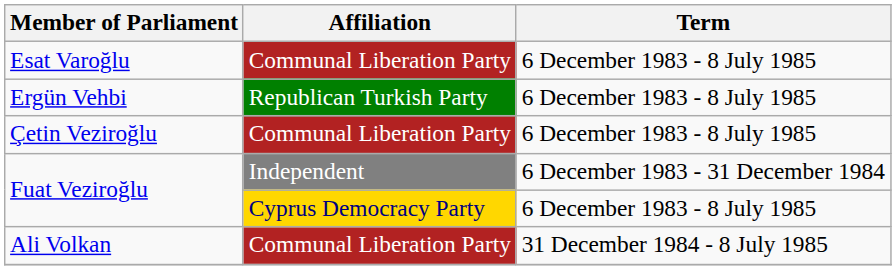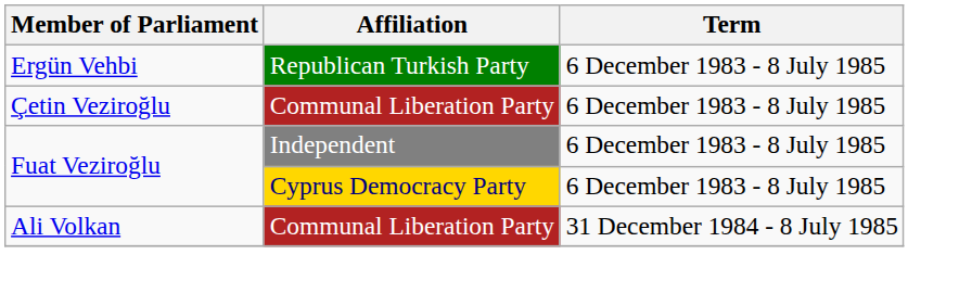 <table class="wikitable">
 <tr>
 <th>Member of Parliament</th>
 <th>Affiliation</th>
 <th>Term</th>
-</tr>
-<tr>
-<td><a href='#'>Esat Varoğlu</a></td>
-<td style="background:#B22222; color:white">Communal Liberation Party</td>
-<td>6 December 1983 - 8 July 1985</td>
 </tr>
 <tr>
 <td><a href='#'>Ergün Vehbi</a></td>
 <td style="background:#008000; color:white">Republican Turkish Party</td>
 <td>6 December 1983 - 8 July 1985</td>
 </tr>
 <tr>
 <td><a href='#'>Çetin Veziroğlu</a></td>
 <td style="background:#B22222; color:white">Communal Liberation Party</td>
 <td>6 December 1983 - 8 July 1985</td>
 </tr>
 <tr>
 <td rowspan=2><a href='#'>Fuat Veziroğlu</a></td>
 <td style="background:grey; color:white">Independent</td>
-<td>6 December 1983 - 31 December 1984</td>
+<td>6 December 1983 - 8 July 1985</td>
 </tr>
 <tr>
 <td style="background:gold; color:navy">Cyprus Democracy Party</td>
 <td>6 December 1983 - 8 July 1985</td>
 </tr>
 <tr>
 <td><a href='#'>Ali Volkan</a></td>
 <td style="background:#B22222; color:white">Communal Liberation Party</td>
 <td>31 December 1984 - 8 July 1985</td>
 </tr>
 <tr>
 </tr>
 </table>
